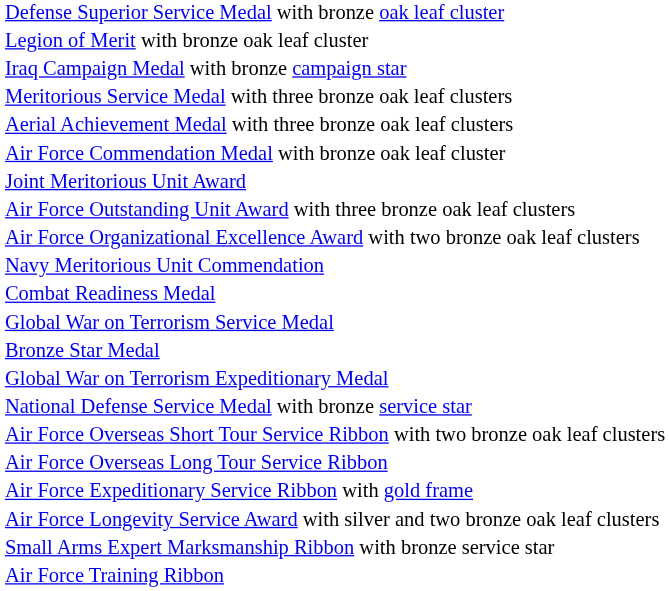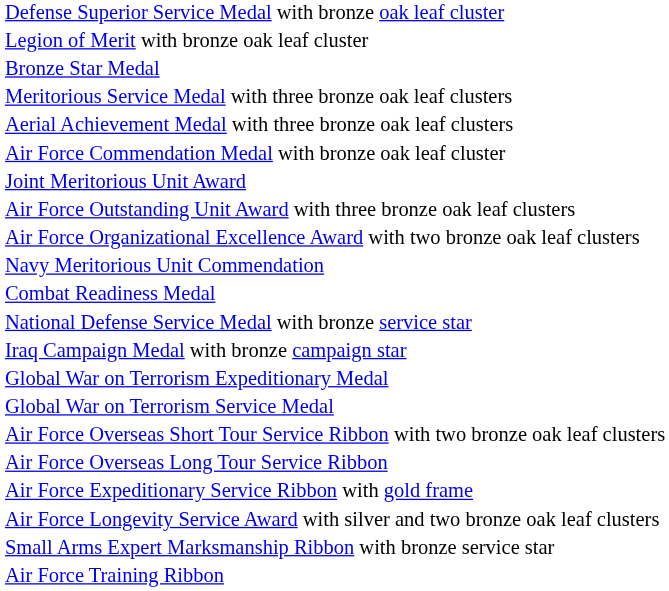 <table>
 <tr>
 <td></td>
 <td><a href='#'>Defense Superior Service Medal</a> with bronze <a href='#'>oak leaf cluster</a></td>
 </tr>
 <tr>
 <td></td>
 <td><a href='#'>Legion of Merit</a> with bronze oak leaf cluster</td>
 </tr>
 <tr>
 <td></td>
-<td><a href='#'>Iraq Campaign Medal</a> with bronze <a href='#'>campaign star</a></td>
+<td><a href='#'>Bronze Star Medal</a></td>
 </tr>
 <tr>
 <td></td>
 <td><a href='#'>Meritorious Service Medal</a> with three bronze oak leaf clusters</td>
 </tr>
 <tr>
 <td></td>
 <td><a href='#'>Aerial Achievement Medal</a> with three bronze oak leaf clusters</td>
 </tr>
 <tr>
 <td></td>
 <td><a href='#'>Air Force Commendation Medal</a> with bronze oak leaf cluster</td>
 </tr>
 <tr>
 <td></td>
 <td><a href='#'>Joint Meritorious Unit Award</a></td>
 </tr>
 <tr>
 <td></td>
 <td><a href='#'>Air Force Outstanding Unit Award</a> with three bronze oak leaf clusters</td>
 </tr>
 <tr>
 <td></td>
 <td><a href='#'>Air Force Organizational Excellence Award</a> with two bronze oak leaf clusters</td>
 </tr>
 <tr>
 <td></td>
 <td><a href='#'>Navy Meritorious Unit Commendation</a></td>
 </tr>
 <tr>
 <td></td>
 <td><a href='#'>Combat Readiness Medal</a></td>
 </tr>
 <tr>
 <td></td>
-<td><a href='#'>Global War on Terrorism Service Medal</a></td>
+<td><a href='#'>National Defense Service Medal</a> with bronze <a href='#'>service star</a></td>
 </tr>
 <tr>
 <td></td>
-<td><a href='#'>Bronze Star Medal</a></td>
+<td><a href='#'>Iraq Campaign Medal</a> with bronze <a href='#'>campaign star</a></td>
 </tr>
 <tr>
 <td></td>
 <td><a href='#'>Global War on Terrorism Expeditionary Medal</a></td>
 </tr>
 <tr>
 <td></td>
-<td><a href='#'>National Defense Service Medal</a> with bronze <a href='#'>service star</a></td>
+<td><a href='#'>Global War on Terrorism Service Medal</a></td>
 </tr>
 <tr>
 <td></td>
 <td><a href='#'>Air Force Overseas Short Tour Service Ribbon</a> with two bronze oak leaf clusters</td>
 </tr>
 <tr>
 <td></td>
 <td><a href='#'>Air Force Overseas Long Tour Service Ribbon</a></td>
 </tr>
 <tr>
 <td></td>
 <td><a href='#'>Air Force Expeditionary Service Ribbon</a> with <a href='#'>gold frame</a></td>
 </tr>
 <tr>
 <td></td>
 <td><a href='#'>Air Force Longevity Service Award</a> with silver and two bronze oak leaf clusters</td>
 </tr>
 <tr>
 <td></td>
 <td><a href='#'>Small Arms Expert Marksmanship Ribbon</a> with bronze service star</td>
 </tr>
 <tr>
 <td></td>
 <td><a href='#'>Air Force Training Ribbon</a></td>
 </tr>
 <tr>
 </tr>
 </table>
